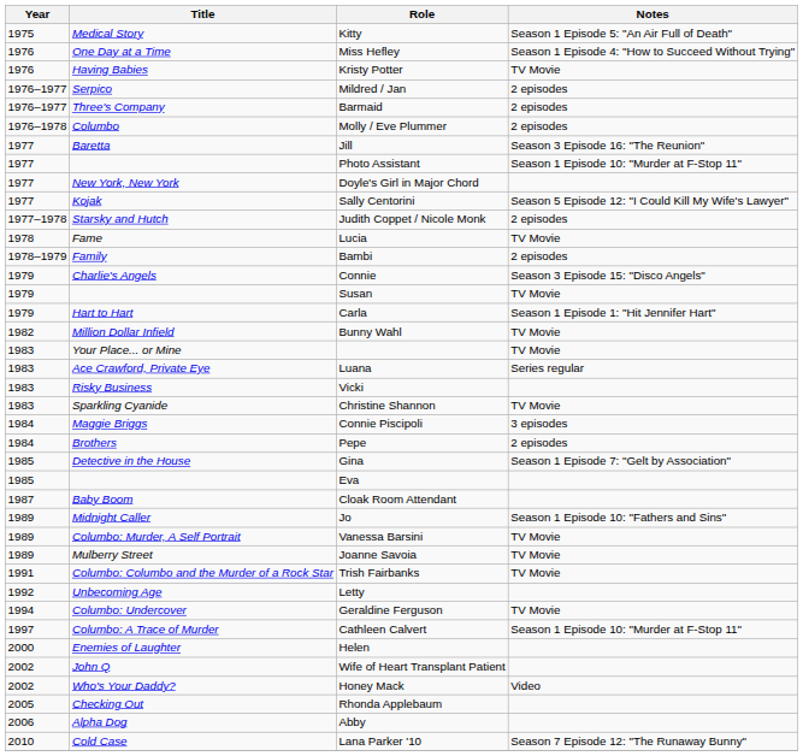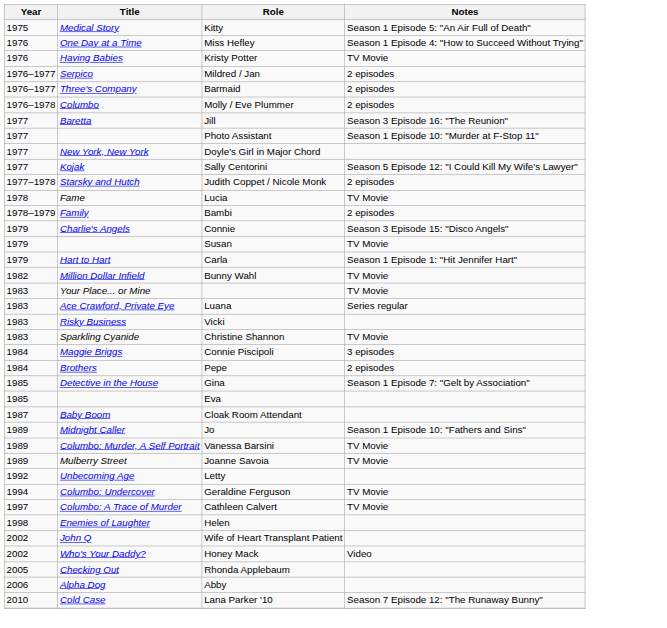 <table class="wikitable sortable">
 <tr>
 <th>Year</th>
 <th>Title</th>
 <th>Role</th>
 <th class="unsortable">Notes</th>
 </tr>
 <tr>
 <td>1975</td>
 <td><em><a href='#'>Medical Story</a></em></td>
 <td>Kitty</td>
 <td>Season 1 Episode 5: "An Air Full of Death"</td>
 </tr>
 <tr>
 <td>1976</td>
 <td><em><a href='#'>One Day at a Time</a></em></td>
 <td>Miss Hefley</td>
 <td>Season 1 Episode 4: "How to Succeed Without Trying"</td>
 </tr>
 <tr>
 <td>1976</td>
 <td><em><a href='#'>Having Babies</a></em></td>
 <td>Kristy Potter</td>
 <td>TV Movie</td>
 </tr>
 <tr>
 <td>1976–1977</td>
 <td><em><a href='#'>Serpico</a></em></td>
 <td>Mildred / Jan</td>
 <td>2 episodes</td>
 </tr>
 <tr>
 <td>1976–1977</td>
 <td><em><a href='#'>Three's Company</a></em></td>
 <td>Barmaid</td>
 <td>2 episodes</td>
 </tr>
 <tr>
 <td>1976–1978</td>
 <td><em><a href='#'>Columbo</a></em></td>
 <td>Molly / Eve Plummer</td>
 <td>2 episodes</td>
 </tr>
 <tr>
 <td>1977</td>
 <td><em><a href='#'>Baretta</a></em></td>
 <td>Jill</td>
 <td>Season 3 Episode 16: "The Reunion"</td>
 </tr>
 <tr>
 <td>1977</td>
 <td><em></em></td>
 <td>Photo Assistant</td>
 <td>Season 1 Episode 10: "Murder at F-Stop 11"</td>
 </tr>
 <tr>
 <td>1977</td>
 <td><em><a href='#'>New York, New York</a></em></td>
 <td>Doyle's Girl in Major Chord</td>
 <td></td>
 </tr>
 <tr>
 <td>1977</td>
 <td><em><a href='#'>Kojak</a></em></td>
 <td>Sally Centorini</td>
 <td>Season 5 Episode 12: "I Could Kill My Wife's Lawyer"</td>
 </tr>
 <tr>
 <td>1977–1978</td>
 <td><em><a href='#'>Starsky and Hutch</a></em></td>
 <td>Judith Coppet / Nicole Monk</td>
 <td>2 episodes</td>
 </tr>
 <tr>
 <td>1978</td>
 <td><em>Fame</em></td>
 <td>Lucia</td>
 <td>TV Movie</td>
 </tr>
 <tr>
 <td>1978–1979</td>
 <td><em><a href='#'>Family</a></em></td>
 <td>Bambi</td>
 <td>2 episodes</td>
 </tr>
 <tr>
 <td>1979</td>
 <td><em><a href='#'>Charlie's Angels</a></em></td>
 <td>Connie</td>
 <td>Season 3 Episode 15: "Disco Angels"</td>
 </tr>
 <tr>
 <td>1979</td>
 <td><em></em></td>
 <td>Susan</td>
 <td>TV Movie</td>
 </tr>
 <tr>
 <td>1979</td>
 <td><em><a href='#'>Hart to Hart</a></em></td>
 <td>Carla</td>
 <td>Season 1 Episode 1: "Hit Jennifer Hart"</td>
 </tr>
 <tr>
 <td>1982</td>
 <td><em><a href='#'>Million Dollar Infield</a></em></td>
 <td>Bunny Wahl</td>
 <td>TV Movie</td>
 </tr>
 <tr>
 <td>1983</td>
 <td><em>Your Place... or Mine</em></td>
 <td></td>
 <td>TV Movie</td>
 </tr>
 <tr>
 <td>1983</td>
 <td><em><a href='#'>Ace Crawford, Private Eye</a></em></td>
 <td>Luana</td>
 <td>Series regular</td>
 </tr>
 <tr>
 <td>1983</td>
 <td><em><a href='#'>Risky Business</a></em></td>
 <td>Vicki</td>
 <td></td>
 </tr>
 <tr>
 <td>1983</td>
 <td><em>Sparkling Cyanide</em></td>
 <td>Christine Shannon</td>
 <td>TV Movie</td>
 </tr>
 <tr>
 <td>1984</td>
 <td><em><a href='#'>Maggie Briggs</a></em></td>
 <td>Connie Piscipoli</td>
 <td>3 episodes</td>
 </tr>
 <tr>
 <td>1984</td>
 <td><em><a href='#'>Brothers</a></em></td>
 <td>Pepe</td>
 <td>2 episodes</td>
 </tr>
 <tr>
 <td>1985</td>
 <td><em><a href='#'>Detective in the House</a></em></td>
 <td>Gina</td>
 <td>Season 1 Episode 7: "Gelt by Association"</td>
 </tr>
 <tr>
 <td>1985</td>
 <td><em></em></td>
 <td>Eva</td>
 <td></td>
 </tr>
 <tr>
 <td>1987</td>
 <td><em><a href='#'>Baby Boom</a></em></td>
 <td>Cloak Room Attendant</td>
 <td></td>
 </tr>
 <tr>
 <td>1989</td>
 <td><em><a href='#'>Midnight Caller</a></em></td>
 <td>Jo</td>
 <td>Season 1 Episode 10: "Fathers and Sins"</td>
 </tr>
 <tr>
 <td>1989</td>
 <td><em><a href='#'>Columbo: Murder, A Self Portrait</a></em></td>
 <td>Vanessa Barsini</td>
 <td>TV Movie</td>
 </tr>
 <tr>
 <td>1989</td>
 <td><em>Mulberry Street</em></td>
 <td>Joanne Savoia</td>
 <td>TV Movie</td>
 </tr>
 <tr>
-<td>1991</td>
-<td><em><a href='#'>Columbo: Columbo and the Murder of a Rock Star</a></em></td>
-<td>Trish Fairbanks</td>
-<td>TV Movie</td>
-</tr>
-<tr>
 <td>1992</td>
 <td><em><a href='#'>Unbecoming Age</a></em></td>
 <td>Letty</td>
 <td></td>
 </tr>
 <tr>
 <td>1994</td>
 <td><em><a href='#'>Columbo: Undercover</a></em></td>
 <td>Geraldine Ferguson</td>
 <td>TV Movie</td>
 </tr>
 <tr>
 <td>1997</td>
 <td><em><a href='#'>Columbo: A Trace of Murder</a></em></td>
 <td>Cathleen Calvert</td>
-<td>Season 1 Episode 10: "Murder at F-Stop 11"</td>
+<td>TV Movie</td>
 </tr>
 <tr>
-<td>2000</td>
+<td>1998</td>
 <td><em><a href='#'>Enemies of Laughter</a></em></td>
 <td>Helen</td>
 <td></td>
 </tr>
 <tr>
 <td>2002</td>
 <td><em><a href='#'>John Q</a></em></td>
 <td>Wife of Heart Transplant Patient</td>
 <td></td>
 </tr>
 <tr>
 <td>2002</td>
 <td><em><a href='#'>Who's Your Daddy?</a></em></td>
 <td>Honey Mack</td>
 <td>Video</td>
 </tr>
 <tr>
 <td>2005</td>
 <td><em><a href='#'>Checking Out</a></em></td>
 <td>Rhonda Applebaum</td>
 <td></td>
 </tr>
 <tr>
 <td>2006</td>
 <td><em><a href='#'>Alpha Dog</a></em></td>
 <td>Abby</td>
 <td></td>
 </tr>
 <tr>
 <td>2010</td>
 <td><em><a href='#'>Cold Case</a></em></td>
 <td>Lana Parker '10</td>
 <td>Season 7 Episode 12: "The Runaway Bunny"</td>
 </tr>
 <tr>
 </tr>
 </table>
